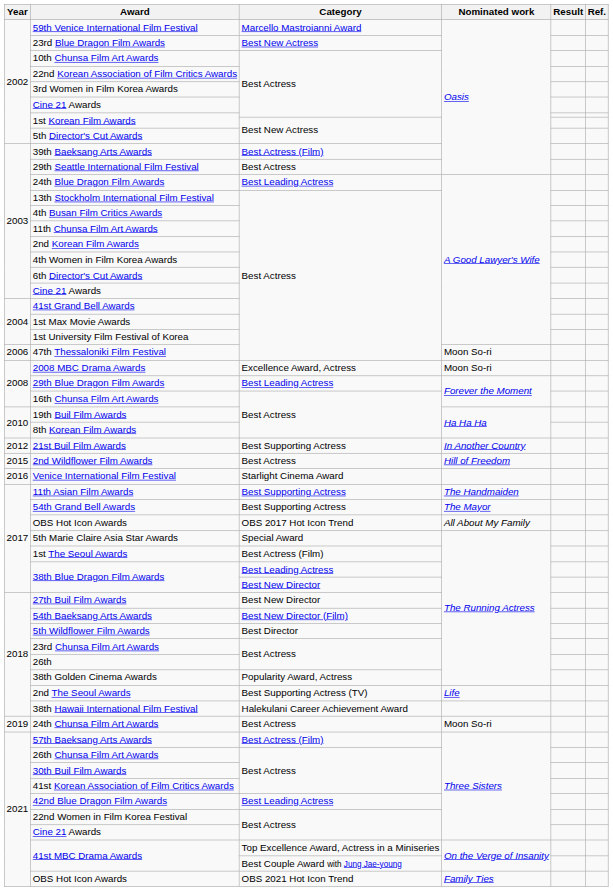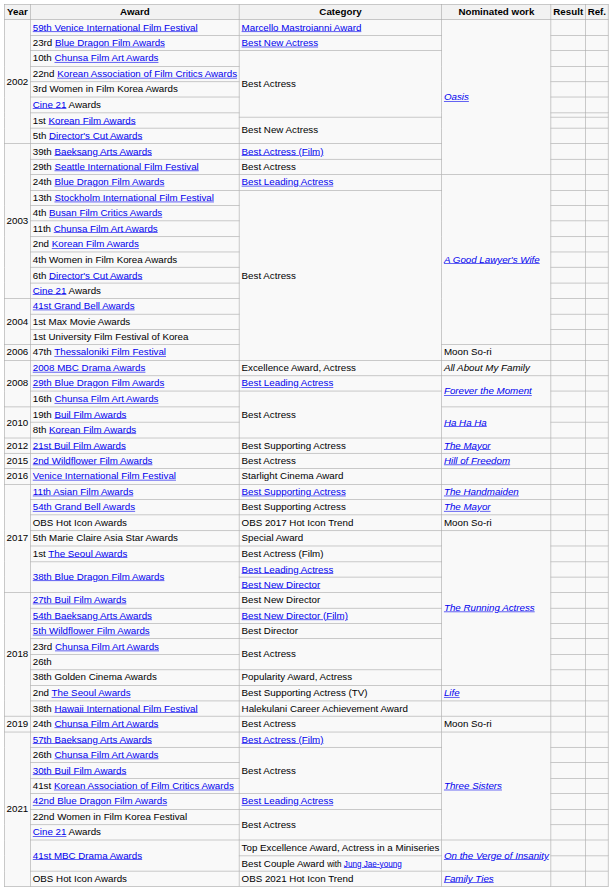 <table class="wikitable sortable">
 <tr>
 <th>Year</th>
 <th>Award</th>
 <th>Category</th>
 <th>Nominated work</th>
 <th>Result</th>
 <th class="unsortable">Ref.</th>
 </tr>
 <tr>
 <td rowspan="9">2002</td>
 <td><a href='#'>59th Venice International Film Festival</a></td>
 <td><a href='#'>Marcello Mastroianni Award</a></td>
 <td rowspan="11"><em><a href='#'>Oasis</a></em></td>
 <td></td>
 <td></td>
 </tr>
 <tr>
 <td>23rd <a href='#'>Blue Dragon Film Awards</a></td>
 <td><a href='#'>Best New Actress</a></td>
 <td></td>
 <td></td>
 </tr>
 <tr>
 <td>10th <a href='#'>Chunsa Film Art Awards</a></td>
 <td rowspan="5">Best Actress</td>
 <td></td>
 <td></td>
 </tr>
 <tr>
 <td>22nd <a href='#'>Korean Association of Film Critics Awards</a></td>
 <td></td>
 <td></td>
 </tr>
 <tr>
 <td>3rd Women in Film Korea Awards</td>
 <td></td>
 <td></td>
 </tr>
 <tr>
 <td><a href='#'>Cine 21</a> Awards</td>
 <td></td>
 <td></td>
 </tr>
 <tr>
 <td rowspan=2>1st <a href='#'>Korean Film Awards</a></td>
 <td></td>
 <td></td>
 </tr>
 <tr>
 <td rowspan=2>Best New Actress</td>
 <td></td>
 <td></td>
 </tr>
 <tr>
 <td>5th <a href='#'>Director's Cut Awards</a></td>
 <td></td>
 <td></td>
 </tr>
 <tr>
 <td rowspan="10">2003</td>
 <td>39th <a href='#'>Baeksang Arts Awards</a></td>
 <td><a href='#'>Best Actress (Film)</a></td>
 <td></td>
 <td></td>
 </tr>
 <tr>
 <td>29th <a href='#'>Seattle International Film Festival</a></td>
 <td>Best Actress</td>
 <td></td>
 <td></td>
 </tr>
 <tr>
 <td>24th <a href='#'>Blue Dragon Film Awards</a></td>
 <td><a href='#'>Best Leading Actress</a></td>
 <td rowspan="11"><em><a href='#'>A Good Lawyer's Wife</a></em></td>
 <td></td>
 <td></td>
 </tr>
 <tr>
 <td>13th <a href='#'>Stockholm International Film Festival</a></td>
 <td rowspan="11">Best Actress</td>
 <td></td>
 <td></td>
 </tr>
 <tr>
 <td>4th <a href='#'>Busan Film Critics Awards</a></td>
 <td></td>
 <td></td>
 </tr>
 <tr>
 <td>11th <a href='#'>Chunsa Film Art Awards</a></td>
 <td></td>
 <td></td>
 </tr>
 <tr>
 <td>2nd <a href='#'>Korean Film Awards</a></td>
 <td></td>
 <td></td>
 </tr>
 <tr>
 <td>4th Women in Film Korea Awards</td>
 <td></td>
 <td></td>
 </tr>
 <tr>
 <td>6th <a href='#'>Director's Cut Awards</a></td>
 <td></td>
 <td></td>
 </tr>
 <tr>
 <td><a href='#'>Cine 21</a> Awards</td>
 <td></td>
 <td></td>
 </tr>
 <tr>
 <td rowspan=3>2004</td>
 <td><a href='#'>41st Grand Bell Awards</a></td>
 <td></td>
 <td></td>
 </tr>
 <tr>
 <td>1st Max Movie Awards</td>
 <td></td>
 <td></td>
 </tr>
 <tr>
 <td>1st University Film Festival of Korea</td>
 <td></td>
 <td></td>
 </tr>
 <tr>
 <td>2006</td>
 <td>47th <a href='#'>Thessaloniki Film Festival</a></td>
 <td>Moon So-ri</td>
 <td></td>
 <td></td>
 </tr>
 <tr>
 <td rowspan=3>2008</td>
 <td><a href='#'>2008 MBC Drama Awards</a></td>
 <td>Excellence Award, Actress</td>
-<td>Moon So-ri</td>
+<td><em>All About My Family</em></td>
 <td></td>
 <td></td>
 </tr>
 <tr>
 <td><a href='#'>29th Blue Dragon Film Awards</a></td>
 <td><a href='#'>Best Leading Actress</a></td>
 <td rowspan="2"><em><a href='#'>Forever the Moment</a></em></td>
 <td></td>
 <td></td>
 </tr>
 <tr>
 <td>16th <a href='#'>Chunsa Film Art Awards</a></td>
 <td rowspan="3">Best Actress</td>
 <td></td>
 <td></td>
 </tr>
 <tr>
 <td rowspan=2>2010</td>
 <td>19th <a href='#'>Buil Film Awards</a></td>
 <td rowspan=2><em><a href='#'>Ha Ha Ha</a></em></td>
 <td></td>
 <td></td>
 </tr>
 <tr>
 <td>8th <a href='#'>Korean Film Awards</a></td>
 <td></td>
 <td></td>
 </tr>
 <tr>
 <td>2012</td>
 <td><a href='#'>21st Buil Film Awards</a></td>
 <td>Best Supporting Actress</td>
-<td><em><a href='#'>In Another Country</a></em></td>
+<td><em><a href='#'>The Mayor</a></em></td>
 <td></td>
 <td></td>
 </tr>
 <tr>
 <td>2015</td>
 <td><a href='#'>2nd Wildflower Film Awards</a></td>
 <td>Best Actress</td>
 <td><em><a href='#'>Hill of Freedom</a></em></td>
 <td></td>
 <td></td>
 </tr>
 <tr>
 <td>2016</td>
 <td><a href='#'>Venice International Film Festival</a></td>
 <td>Starlight Cinema Award</td>
 <td></td>
 <td></td>
 <td></td>
 </tr>
 <tr>
 <td rowspan=7>2017</td>
 <td><a href='#'>11th Asian Film Awards</a></td>
 <td><a href='#'>Best Supporting Actress</a></td>
 <td><em><a href='#'>The Handmaiden</a></em></td>
 <td></td>
 <td></td>
 </tr>
 <tr>
 <td><a href='#'>54th Grand Bell Awards</a></td>
 <td>Best Supporting Actress</td>
 <td><em><a href='#'>The Mayor</a></em></td>
 <td></td>
 <td></td>
 </tr>
 <tr>
 <td>OBS Hot Icon Awards</td>
 <td>OBS 2017 Hot Icon Trend</td>
-<td><em>All About My Family</em></td>
+<td>Moon So-ri</td>
 <td></td>
 <td></td>
 </tr>
 <tr>
 <td>5th Marie Claire Asia Star Awards</td>
 <td>Special Award</td>
 <td rowspan="10"><em><a href='#'>The Running Actress</a></em></td>
 <td></td>
 <td></td>
 </tr>
 <tr>
 <td>1st <a href='#'>The Seoul Awards</a></td>
 <td>Best Actress (Film)</td>
 <td></td>
 <td></td>
 </tr>
 <tr>
 <td rowspan=2><a href='#'>38th Blue Dragon Film Awards</a></td>
 <td><a href='#'>Best Leading Actress</a></td>
 <td></td>
 <td></td>
 </tr>
 <tr>
 <td><a href='#'>Best New Director</a></td>
 <td></td>
 <td></td>
 </tr>
 <tr>
 <td rowspan="8">2018</td>
 <td><a href='#'>27th Buil Film Awards</a></td>
 <td>Best New Director</td>
 <td></td>
 <td></td>
 </tr>
 <tr>
 <td><a href='#'>54th Baeksang Arts Awards</a></td>
 <td><a href='#'>Best New Director (Film)</a></td>
 <td></td>
 <td></td>
 </tr>
 <tr>
 <td><a href='#'>5th Wildflower Film Awards</a></td>
 <td>Best Director</td>
 <td></td>
 <td></td>
 </tr>
 <tr>
 <td>23rd <a href='#'>Chunsa Film Art Awards</a></td>
 <td rowspan=2>Best Actress</td>
 <td></td>
 <td></td>
 </tr>
 <tr>
 <td>26th </td>
 <td></td>
 <td></td>
 </tr>
 <tr>
 <td>38th Golden Cinema Awards</td>
 <td>Popularity Award, Actress</td>
 <td></td>
 <td></td>
 </tr>
 <tr>
 <td>2nd <a href='#'>The Seoul Awards</a></td>
 <td>Best Supporting Actress (TV)</td>
 <td><em><a href='#'>Life</a></em></td>
 <td></td>
 <td></td>
 </tr>
 <tr>
 <td>38th <a href='#'>Hawaii International Film Festival</a></td>
 <td>Halekulani Career Achievement Award</td>
 <td></td>
 <td></td>
 <td></td>
 </tr>
 <tr>
 <td>2019</td>
 <td>24th <a href='#'>Chunsa Film Art Awards</a></td>
 <td>Best Actress</td>
 <td>Moon So-ri</td>
 <td></td>
 <td></td>
 </tr>
 <tr>
 <td rowspan="10">2021</td>
 <td><a href='#'>57th Baeksang Arts Awards</a></td>
 <td><a href='#'>Best Actress (Film)</a></td>
 <td rowspan="7"><em><a href='#'>Three Sisters</a></em></td>
 <td></td>
 <td></td>
 </tr>
 <tr>
 <td>26th <a href='#'>Chunsa Film Art Awards</a></td>
 <td rowspan="3">Best Actress</td>
 <td></td>
 <td></td>
 </tr>
 <tr>
 <td><a href='#'>30th Buil Film Awards</a></td>
 <td></td>
 <td></td>
 </tr>
 <tr>
 <td>41st <a href='#'>Korean Association of Film Critics Awards</a></td>
 <td></td>
 <td></td>
 </tr>
 <tr>
 <td><a href='#'>42nd Blue Dragon Film Awards</a></td>
 <td><a href='#'>Best Leading Actress</a></td>
 <td></td>
 <td></td>
 </tr>
 <tr>
 <td>22nd Women in Film Korea Festival</td>
 <td rowspan="2">Best Actress</td>
 <td></td>
 <td></td>
 </tr>
 <tr>
 <td><a href='#'>Cine 21</a> Awards</td>
 <td></td>
 <td></td>
 </tr>
 <tr>
 <td rowspan="2"><a href='#'>41st MBC Drama Awards</a></td>
 <td>Top Excellence Award, Actress in a Miniseries</td>
 <td rowspan="2"><em><a href='#'>On the Verge of Insanity</a></em></td>
 <td></td>
 <td></td>
 </tr>
 <tr>
 <td>Best Couple Award <small>with <a href='#'>Jung Jae-young</a></small></td>
 <td></td>
 <td></td>
 </tr>
 <tr>
 <td>OBS Hot Icon Awards</td>
 <td>OBS 2021 Hot Icon Trend</td>
 <td><em><a href='#'>Family Ties</a></em></td>
 <td></td>
 <td></td>
 </tr>
 </table>
